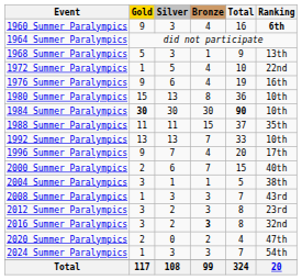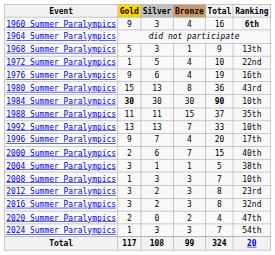 <table class="wikitable sortable" style="text-align:center;">
 <tr>
 <th>Event</th>
 <td style="background:gold; font-weight:bold;">Gold</td>
 <td style="background:silver; font-weight:bold;">Silver</td>
 <td style="background:#cc9966; font-weight:bold;">Bronze</td>
 <th>Total</th>
 <th>Ranking</th>
 </tr>
 <tr>
 <td><a href='#'>1960 Summer Paralympics</a></td>
 <td>9</td>
 <td>3</td>
 <td>4</td>
 <td>16</td>
 <td><strong>6th</strong></td>
 </tr>
 <tr>
 <td><a href='#'>1964 Summer Paralympics</a></td>
 <td colspan=5><em>did not participate</em></td>
 </tr>
 <tr>
 <td><a href='#'>1968 Summer Paralympics</a></td>
 <td>5</td>
 <td>3</td>
 <td>1</td>
 <td>9</td>
 <td>13th</td>
 </tr>
 <tr>
 <td><a href='#'>1972 Summer Paralympics</a></td>
 <td>1</td>
 <td>5</td>
 <td>4</td>
 <td>10</td>
 <td>22nd</td>
 </tr>
 <tr>
 <td><a href='#'>1976 Summer Paralympics</a></td>
 <td>9</td>
 <td>6</td>
 <td>4</td>
 <td>19</td>
 <td>16th</td>
 </tr>
 <tr>
 <td><a href='#'>1980 Summer Paralympics</a></td>
 <td>15</td>
 <td>13</td>
 <td>8</td>
 <td>36</td>
-<td>10th</td>
+<td>43rd</td>
 </tr>
 <tr>
 <td><a href='#'>1984 Summer Paralympics</a></td>
 <td><strong>30</strong></td>
 <td>30</td>
 <td>30</td>
 <td><strong>90</strong></td>
 <td>10th</td>
 </tr>
 <tr>
 <td><a href='#'>1988 Summer Paralympics</a></td>
 <td>11</td>
 <td>11</td>
 <td>15</td>
 <td>37</td>
 <td>35th</td>
 </tr>
 <tr>
 <td><a href='#'>1992 Summer Paralympics</a></td>
 <td>13</td>
 <td>13</td>
 <td>7</td>
 <td>33</td>
 <td>10th</td>
 </tr>
 <tr>
 <td><a href='#'>1996 Summer Paralympics</a></td>
 <td>9</td>
 <td>7</td>
 <td>4</td>
 <td>20</td>
 <td>17th</td>
 </tr>
 <tr>
 <td><a href='#'>2000 Summer Paralympics</a></td>
 <td>2</td>
 <td>6</td>
 <td>7</td>
 <td>15</td>
 <td>40th</td>
 </tr>
 <tr>
 <td><a href='#'>2004 Summer Paralympics</a></td>
 <td>3</td>
 <td>1</td>
 <td>1</td>
 <td>5</td>
 <td>38th</td>
 </tr>
 <tr>
 <td><a href='#'>2008 Summer Paralympics</a></td>
 <td>1</td>
 <td>3</td>
 <td>3</td>
 <td>7</td>
-<td>43rd</td>
+<td>10th</td>
 </tr>
 <tr>
 <td><a href='#'>2012 Summer Paralympics</a></td>
 <td>3</td>
 <td>2</td>
 <td>3</td>
 <td>8</td>
 <td>23rd</td>
 </tr>
 <tr>
 <td><a href='#'>2016 Summer Paralympics</a></td>
 <td>3</td>
 <td>2</td>
-<td><strong>3</strong></td>
+<td>3</td>
 <td>8</td>
 <td>32nd</td>
 </tr>
 <tr>
 <td><a href='#'>2020 Summer Paralympics</a></td>
 <td>2</td>
 <td>0</td>
 <td>2</td>
 <td>4</td>
 <td>47th</td>
 </tr>
 <tr>
 <td><a href='#'>2024 Summer Paralympics</a></td>
 <td>1</td>
 <td>3</td>
 <td>3</td>
 <td>7</td>
 <td>54th</td>
 </tr>
 <tr>
 </tr>
 <tr class="sortbottom" align=center>
 <th>Total</th>
 <th>117</th>
 <th>108</th>
 <th>99</th>
 <th>324</th>
 <th><a href='#'>20</a></th>
 </tr>
 </table>
